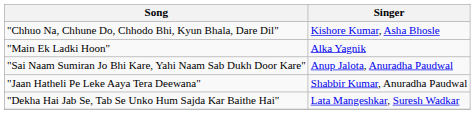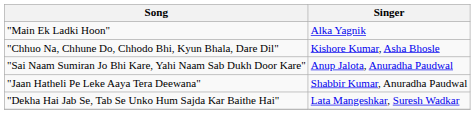 <table class="wikitable">
 <tr>
 <th>Song</th>
 <th>Singer</th>
 </tr>
 <tr>
+<td>"Main Ek Ladki Hoon"</td>
+<td><a href='#'>Alka Yagnik</a></td>
+</tr>
+<tr>
 <td>"Chhuo Na, Chhune Do, Chhodo Bhi, Kyun Bhala, Dare Dil"</td>
 <td><a href='#'>Kishore Kumar</a>, <a href='#'>Asha Bhosle</a></td>
-</tr>
-<tr>
-<td>"Main Ek Ladki Hoon"</td>
-<td><a href='#'>Alka Yagnik</a></td>
 </tr>
 <tr>
 <td>"Sai Naam Sumiran Jo Bhi Kare, Yahi Naam Sab Dukh Door Kare"</td>
 <td><a href='#'>Anup Jalota</a>, <a href='#'>Anuradha Paudwal</a></td>
 </tr>
 <tr>
 <td>"Jaan Hatheli Pe Leke Aaya Tera Deewana"</td>
 <td><a href='#'>Shabbir Kumar</a>, Anuradha Paudwal</td>
 </tr>
 <tr>
 <td>"Dekha Hai Jab Se, Tab Se Unko Hum Sajda Kar Baithe Hai"</td>
 <td><a href='#'>Lata Mangeshkar</a>, <a href='#'>Suresh Wadkar</a></td>
 </tr>
 <tr>
 </tr>
 </table>
